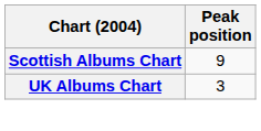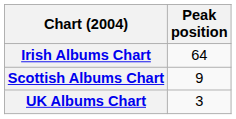 <table class="wikitable sortable plainrowheaders">
 <tr>
 <th scope="col">Chart (2004)</th>
 <th scope="col">Peak<br>position</th>
+</tr>
+<tr>
+<th scope="row"><a href='#'>Irish Albums Chart</a></th>
+<td style="text-align:center;">64</td>
 </tr>
 <tr>
 <th scope="row"><a href='#'>Scottish Albums Chart</a></th>
 <td style="text-align:center;">9</td>
 </tr>
 <tr>
 <th scope="row"><a href='#'>UK Albums Chart</a></th>
 <td style="text-align:center;">3</td>
 </tr>
 </table>
